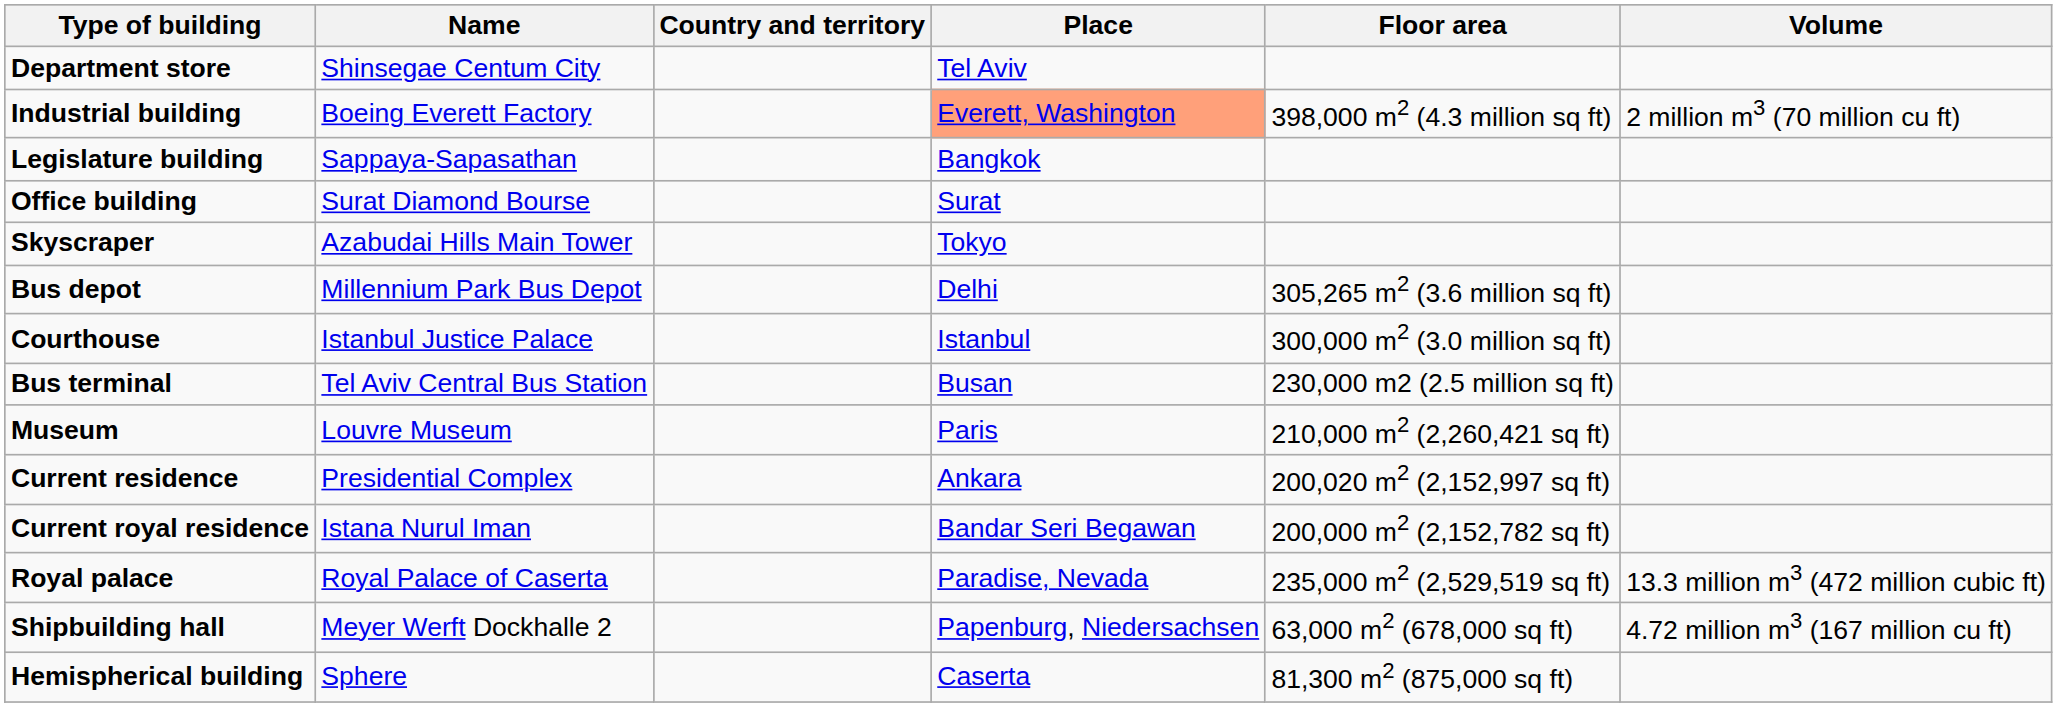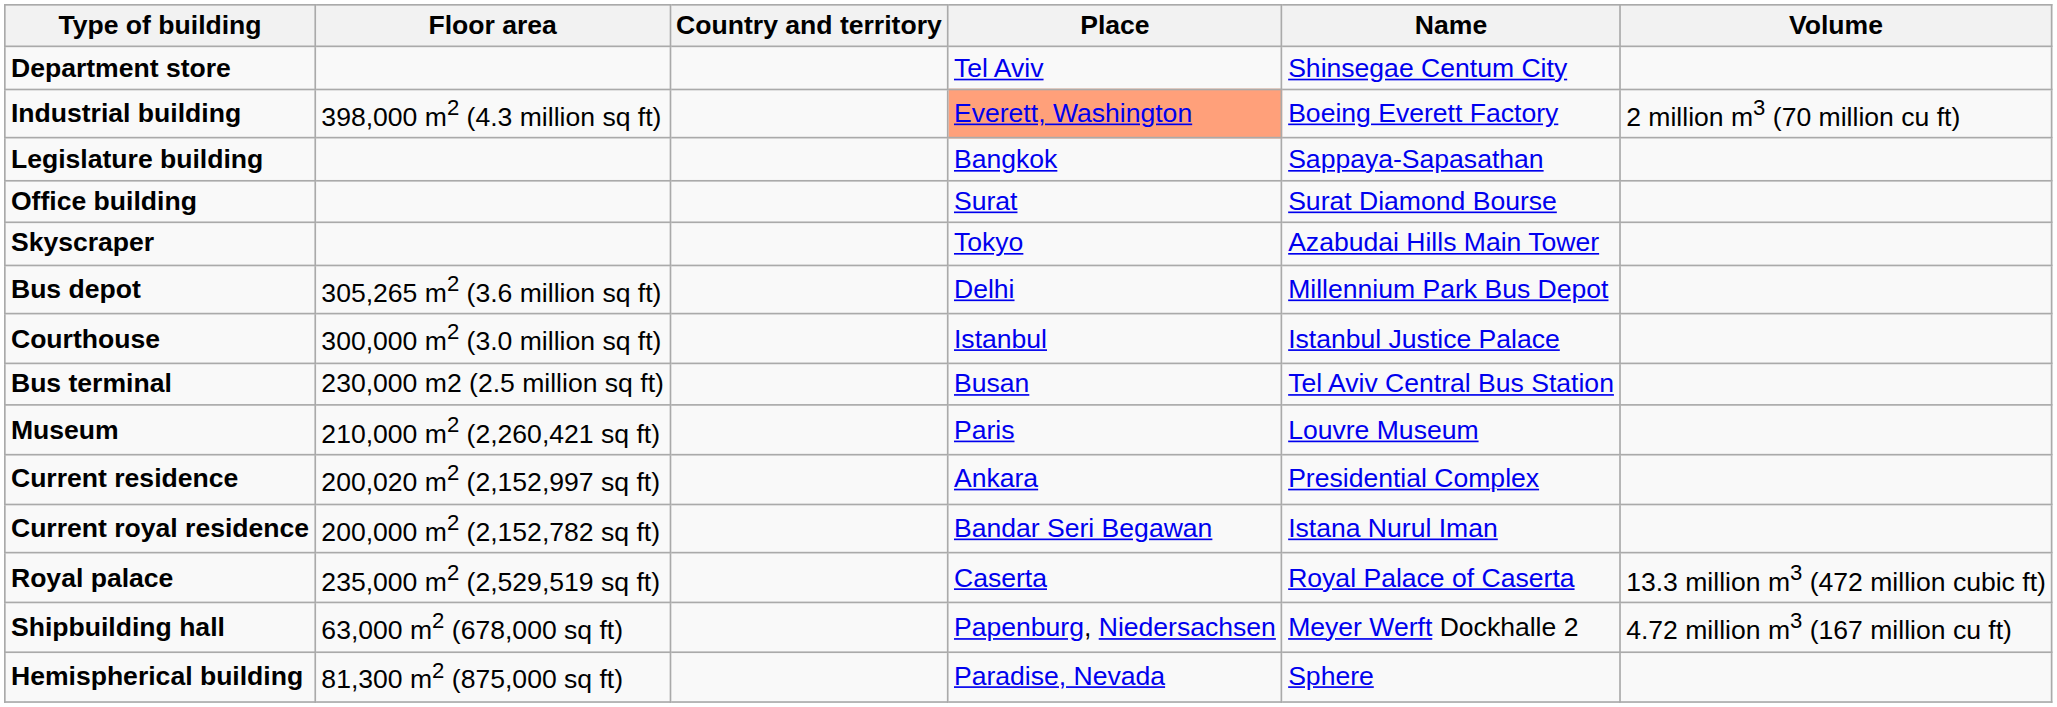 <table class="wikitable sortable">
 <tr>
 <th>Type of building</th>
-<th>Name</th>
+<th>Floor area</th>
 <th>Country and territory</th>
 <th>Place</th>
-<th>Floor area</th>
+<th>Name</th>
 <th>Volume</th>
 </tr>
 <tr>
 <td><strong>Department store</strong></td>
-<td><a href='#'>Shinsegae Centum City</a></td>
+<td></td>
 <td></td>
 <td><a href='#'>Tel Aviv</a></td>
-<td></td>
+<td><a href='#'>Shinsegae Centum City</a></td>
 <td></td>
 </tr>
 <tr>
 <td><strong>Industrial building</strong></td>
-<td><a href='#'>Boeing Everett Factory</a></td>
+<td>398,000 m<sup>2</sup> (4.3 million sq ft)</td>
 <td></td>
 <td style="background: lightsalmon;"><a href='#'>Everett, Washington</a></td>
-<td>398,000 m<sup>2</sup> (4.3 million sq ft)</td>
+<td><a href='#'>Boeing Everett Factory</a></td>
 <td>2 million m<sup>3</sup> (70 million cu ft)</td>
 </tr>
 <tr>
 <td><strong>Legislature building</strong></td>
-<td><a href='#'>Sappaya-Sapasathan</a></td>
+<td></td>
 <td></td>
 <td><a href='#'>Bangkok</a></td>
-<td></td>
+<td><a href='#'>Sappaya-Sapasathan</a></td>
 <td></td>
 </tr>
 <tr>
 <td><strong>Office building</strong></td>
-<td><a href='#'>Surat Diamond Bourse</a></td>
+<td></td>
 <td></td>
 <td><a href='#'>Surat</a></td>
-<td></td>
+<td><a href='#'>Surat Diamond Bourse</a></td>
 <td></td>
 </tr>
 <tr>
 <td><strong>Skyscraper</strong></td>
-<td><a href='#'>Azabudai Hills Main Tower</a></td>
+<td></td>
 <td></td>
 <td><a href='#'>Tokyo</a></td>
-<td></td>
+<td><a href='#'>Azabudai Hills Main Tower</a></td>
 <td></td>
 </tr>
 <tr>
 <td><strong>Bus depot</strong></td>
-<td><a href='#'>Millennium Park Bus Depot</a></td>
+<td>305,265 m<sup>2</sup> (3.6 million sq ft)</td>
 <td></td>
 <td><a href='#'>Delhi</a></td>
-<td>305,265 m<sup>2</sup> (3.6 million sq ft)</td>
+<td><a href='#'>Millennium Park Bus Depot</a></td>
 <td></td>
 </tr>
 <tr>
 <td><strong>Courthouse</strong></td>
-<td><a href='#'>Istanbul Justice Palace</a></td>
+<td>300,000 m<sup>2</sup> (3.0 million sq ft)</td>
 <td></td>
 <td><a href='#'>Istanbul</a></td>
-<td>300,000 m<sup>2</sup> (3.0 million sq ft)</td>
+<td><a href='#'>Istanbul Justice Palace</a></td>
 <td></td>
 </tr>
 <tr>
 <td><strong>Bus terminal</strong></td>
-<td><a href='#'>Tel Aviv Central Bus Station</a></td>
+<td>230,000 m2 (2.5 million sq ft)</td>
 <td></td>
 <td><a href='#'>Busan</a></td>
-<td>230,000 m2 (2.5 million sq ft)</td>
+<td><a href='#'>Tel Aviv Central Bus Station</a></td>
 <td></td>
 </tr>
 <tr>
 <td><strong>Museum</strong></td>
-<td><a href='#'>Louvre Museum</a></td>
+<td>210,000 m<sup>2</sup> (2,260,421 sq ft)</td>
 <td></td>
 <td><a href='#'>Paris</a></td>
-<td>210,000 m<sup>2</sup> (2,260,421 sq ft)</td>
+<td><a href='#'>Louvre Museum</a></td>
 <td></td>
 </tr>
 <tr>
 <td><strong>Current residence</strong></td>
-<td><a href='#'>Presidential Complex</a></td>
+<td>200,020 m<sup>2</sup> (2,152,997 sq ft)</td>
 <td></td>
 <td><a href='#'>Ankara</a></td>
-<td>200,020 m<sup>2</sup> (2,152,997 sq ft)</td>
+<td><a href='#'>Presidential Complex</a></td>
 <td></td>
 </tr>
 <tr>
 <td><strong>Current royal residence</strong></td>
-<td><a href='#'>Istana Nurul Iman</a></td>
+<td>200,000 m<sup>2</sup> (2,152,782 sq ft)</td>
 <td></td>
 <td><a href='#'>Bandar Seri Begawan</a></td>
-<td>200,000 m<sup>2</sup> (2,152,782 sq ft)</td>
+<td><a href='#'>Istana Nurul Iman</a></td>
 <td></td>
 </tr>
 <tr>
 <td><strong>Royal palace</strong></td>
+<td>235,000 m<sup>2</sup> (2,529,519 sq ft)</td>
+<td></td>
+<td><a href='#'>Caserta</a></td>
 <td><a href='#'>Royal Palace of Caserta</a></td>
-<td></td>
-<td><a href='#'>Paradise, Nevada</a></td>
-<td>235,000 m<sup>2</sup> (2,529,519 sq ft)</td>
 <td>13.3 million m<sup>3</sup> (472 million cubic ft)</td>
 </tr>
 <tr>
 <td><strong>Shipbuilding hall</strong></td>
-<td><a href='#'>Meyer Werft</a> Dockhalle 2</td>
+<td>63,000 m<sup>2</sup> (678,000 sq ft)</td>
 <td></td>
 <td><a href='#'>Papenburg</a>, <a href='#'>Niedersachsen</a></td>
-<td>63,000 m<sup>2</sup> (678,000 sq ft)</td>
+<td><a href='#'>Meyer Werft</a> Dockhalle 2</td>
 <td>4.72 million m<sup>3</sup> (167 million cu ft)</td>
 </tr>
 <tr>
 <td><strong>Hemispherical building</strong></td>
+<td>81,300 m<sup>2</sup> (875,000 sq ft)</td>
+<td></td>
+<td><a href='#'>Paradise, Nevada</a></td>
 <td><a href='#'>Sphere</a></td>
-<td></td>
-<td><a href='#'>Caserta</a></td>
-<td>81,300 m<sup>2</sup> (875,000 sq ft)</td>
 <td></td>
 </tr>
 </table>
